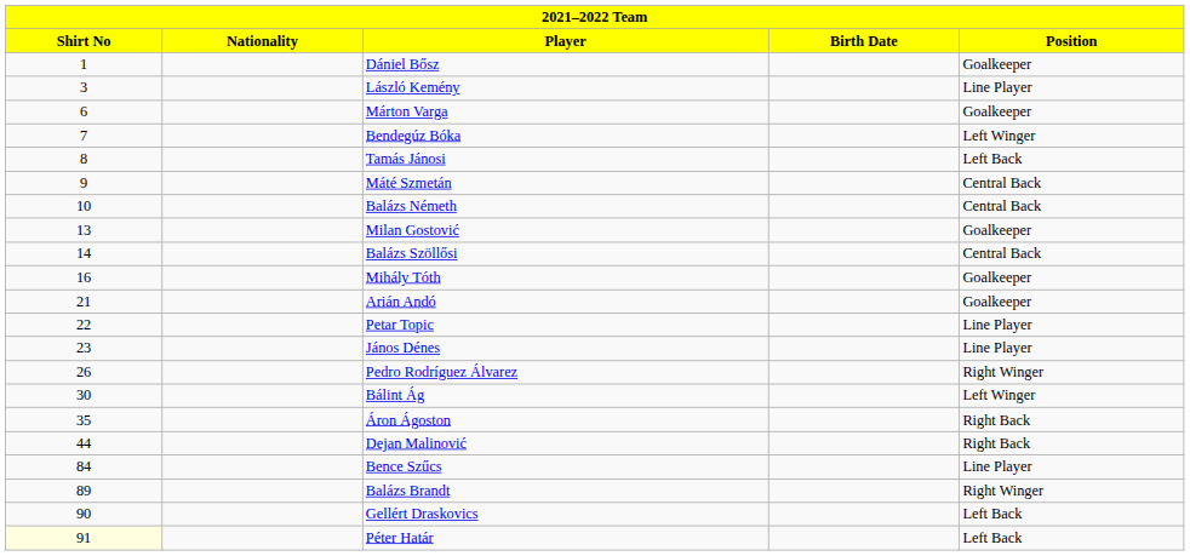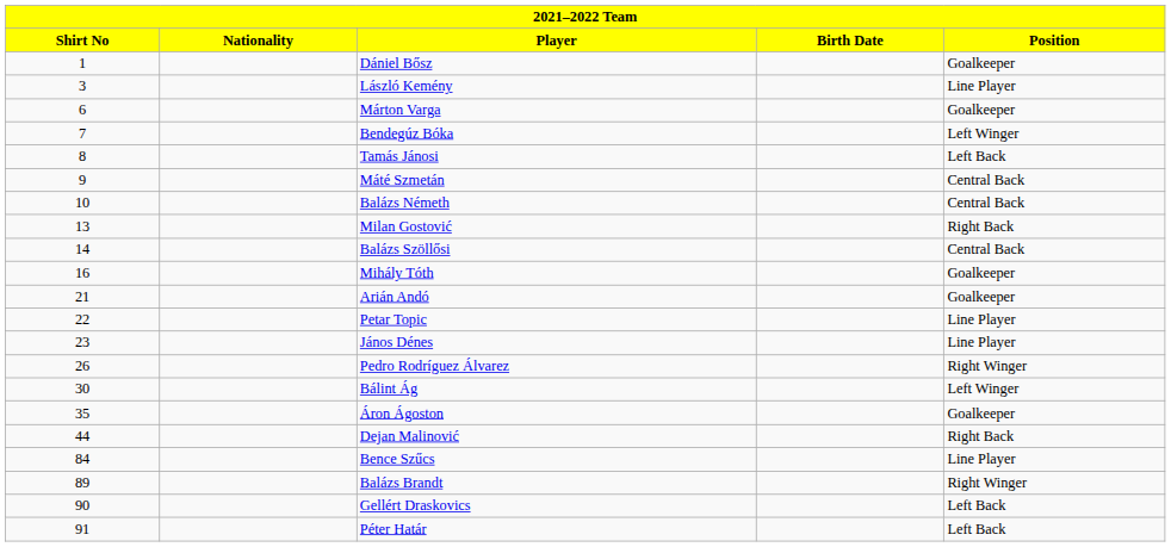 <table class="wikitable collapsible collapsed" style="width:100%">
 <tr>
 <th colspan=5 style="background-color:yellow;color:black;text-align:center;"> <strong>2021–2022 Team</strong></th>
 </tr>
 <tr>
 <th style="color:black; background:yellow">Shirt No</th>
 <th style="color:black; background:yellow">Nationality</th>
 <th style="color:black; background:yellow">Player</th>
 <th style="color:black; background:yellow">Birth Date</th>
 <th style="color:black; background:yellow">Position</th>
 </tr>
 <tr>
 <td align=center>1</td>
 <td></td>
 <td><a href='#'>Dániel Bősz</a></td>
 <td></td>
 <td>Goalkeeper</td>
 </tr>
 <tr>
 <td align=center>3</td>
 <td></td>
 <td><a href='#'>László Kemény</a></td>
 <td></td>
 <td>Line Player</td>
 </tr>
 <tr>
 <td align=center>6</td>
 <td></td>
 <td><a href='#'>Márton Varga</a></td>
 <td></td>
 <td>Goalkeeper</td>
 </tr>
 <tr>
 <td align=center>7</td>
 <td></td>
 <td><a href='#'>Bendegúz Bóka</a></td>
 <td></td>
 <td>Left Winger</td>
 </tr>
 <tr>
 <td align=center>8</td>
 <td></td>
 <td><a href='#'>Tamás Jánosi</a></td>
 <td></td>
 <td>Left Back</td>
 </tr>
 <tr>
 <td align=center>9</td>
 <td></td>
 <td><a href='#'>Máté Szmetán</a></td>
 <td></td>
 <td>Central Back</td>
 </tr>
 <tr>
 <td align=center>10</td>
 <td></td>
 <td><a href='#'>Balázs Németh</a></td>
 <td></td>
 <td>Central Back</td>
 </tr>
 <tr>
 <td align=center>13</td>
 <td></td>
 <td><a href='#'>Milan Gostović</a></td>
 <td></td>
-<td>Goalkeeper</td>
+<td>Right Back</td>
 </tr>
 <tr>
 <td align=center>14</td>
 <td></td>
 <td><a href='#'>Balázs Szöllősi</a></td>
 <td></td>
 <td>Central Back</td>
 </tr>
 <tr>
 <td align=center>16</td>
 <td></td>
 <td><a href='#'>Mihály Tóth</a></td>
 <td></td>
 <td>Goalkeeper</td>
 </tr>
 <tr>
 <td align=center>21</td>
 <td></td>
 <td><a href='#'>Arián Andó</a></td>
 <td></td>
 <td>Goalkeeper</td>
 </tr>
 <tr>
 <td align=center>22</td>
 <td></td>
 <td><a href='#'>Petar Topic</a></td>
 <td></td>
 <td>Line Player</td>
 </tr>
 <tr>
 <td align=center>23</td>
 <td></td>
 <td><a href='#'>János Dénes</a></td>
 <td></td>
 <td>Line Player</td>
 </tr>
 <tr>
 <td align=center>26</td>
 <td></td>
 <td><a href='#'>Pedro Rodríguez Álvarez</a></td>
 <td></td>
 <td>Right Winger</td>
 </tr>
 <tr>
 <td align=center>30</td>
 <td></td>
 <td><a href='#'>Bálint Ág</a></td>
 <td></td>
 <td>Left Winger</td>
 </tr>
 <tr>
 <td align=center>35</td>
 <td></td>
 <td><a href='#'>Áron Ágoston</a></td>
 <td></td>
-<td>Right Back</td>
+<td>Goalkeeper</td>
 </tr>
 <tr>
 <td align=center>44</td>
 <td></td>
 <td><a href='#'>Dejan Malinović</a></td>
 <td></td>
 <td>Right Back</td>
 </tr>
 <tr>
 <td align=center>84</td>
 <td></td>
 <td><a href='#'>Bence Szűcs</a></td>
 <td></td>
 <td>Line Player</td>
 </tr>
 <tr>
 <td align=center>89</td>
 <td></td>
 <td><a href='#'>Balázs Brandt</a></td>
 <td></td>
 <td>Right Winger</td>
 </tr>
 <tr>
 <td align=center>90</td>
 <td></td>
 <td><a href='#'>Gellért Draskovics</a></td>
 <td></td>
 <td>Left Back</td>
 </tr>
 <tr>
-<td align=center style="background: lightyellow;">91</td>
+<td align=center>91</td>
 <td></td>
 <td><a href='#'>Péter Határ</a></td>
 <td></td>
 <td>Left Back</td>
 </tr>
 </table>
